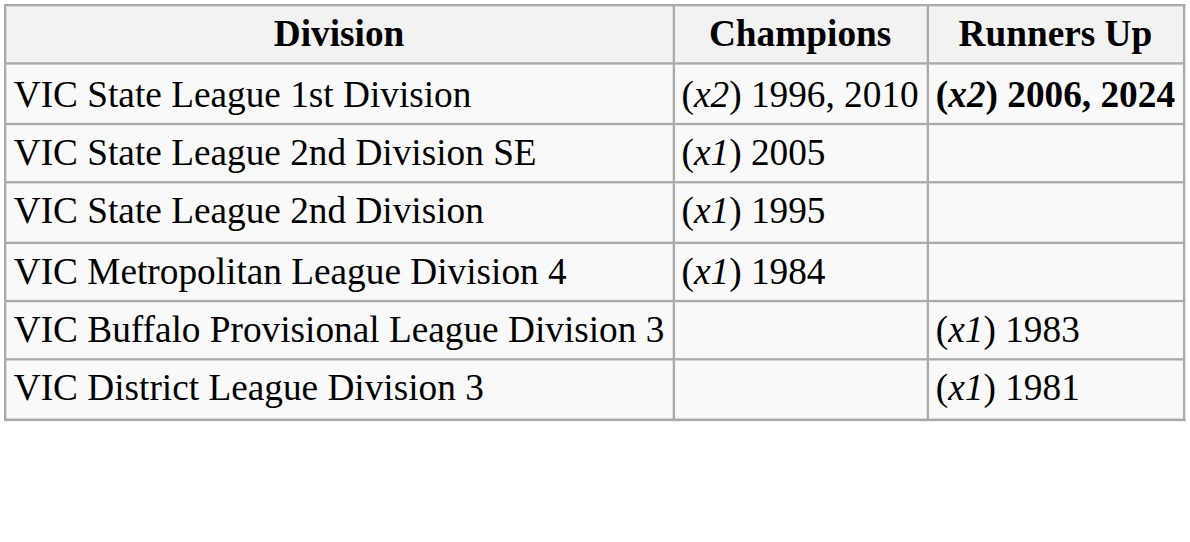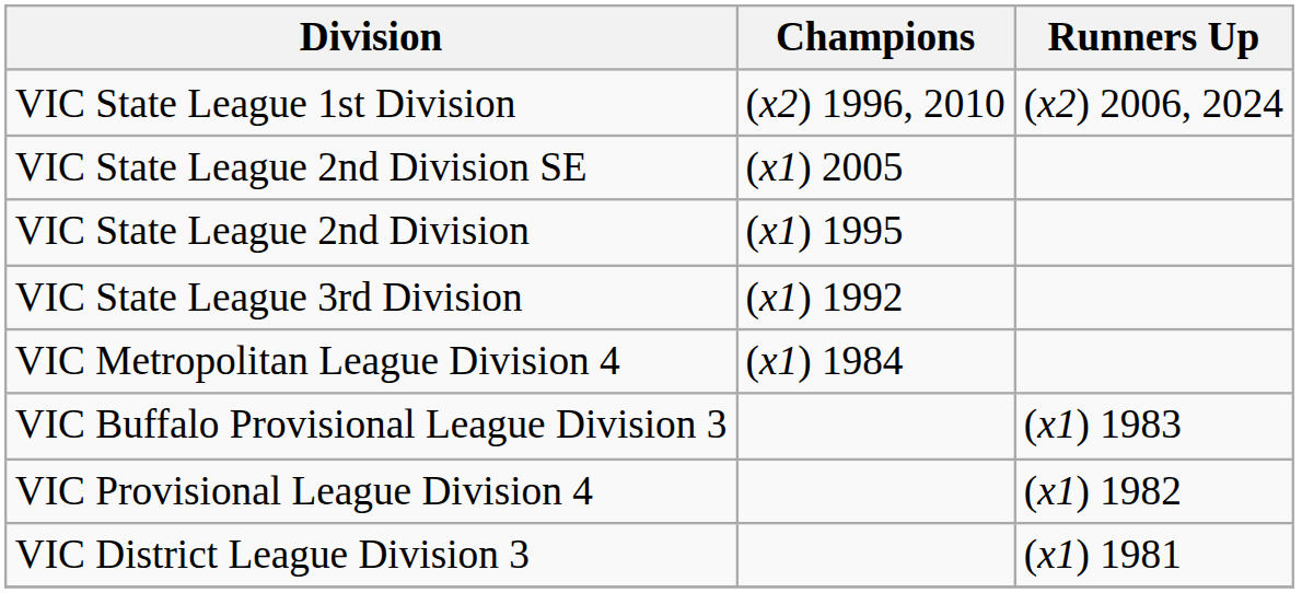 <table class="wikitable">
 <tr>
 <th scope="col">Division</th>
 <th scope="col">Champions</th>
 <th scope="col">Runners Up</th>
 </tr>
 <tr>
 <td>VIC State League 1st Division</td>
 <td>(<em>x2</em>) 1996, 2010</td>
-<td><strong>(<em>x2</em>) 2006, 2024</strong></td>
+<td>(<em>x2</em>) 2006, 2024</td>
 </tr>
 <tr>
 <td>VIC State League 2nd Division SE</td>
 <td>(<em>x1</em>) 2005</td>
 <td></td>
 </tr>
 <tr>
 <td>VIC State League 2nd Division</td>
 <td>(<em>x1</em>) 1995</td>
+<td></td>
+</tr>
+<tr>
+<td>VIC State League 3rd Division</td>
+<td>(<em>x1</em>) 1992</td>
 <td></td>
 </tr>
 <tr>
 <td>VIC Metropolitan League Division 4</td>
 <td>(<em>x1</em>) 1984</td>
 <td></td>
 </tr>
 <tr>
 <td>VIC Buffalo Provisional League Division 3</td>
 <td></td>
 <td>(<em>x1</em>) 1983</td>
 </tr>
 <tr>
+<td>VIC Provisional League Division 4</td>
+<td></td>
+<td>(<em>x1</em>) 1982</td>
+</tr>
+<tr>
 <td>VIC District League Division 3</td>
 <td></td>
 <td>(<em>x1</em>) 1981</td>
 </tr>
 <tr>
 </tr>
 </table>
